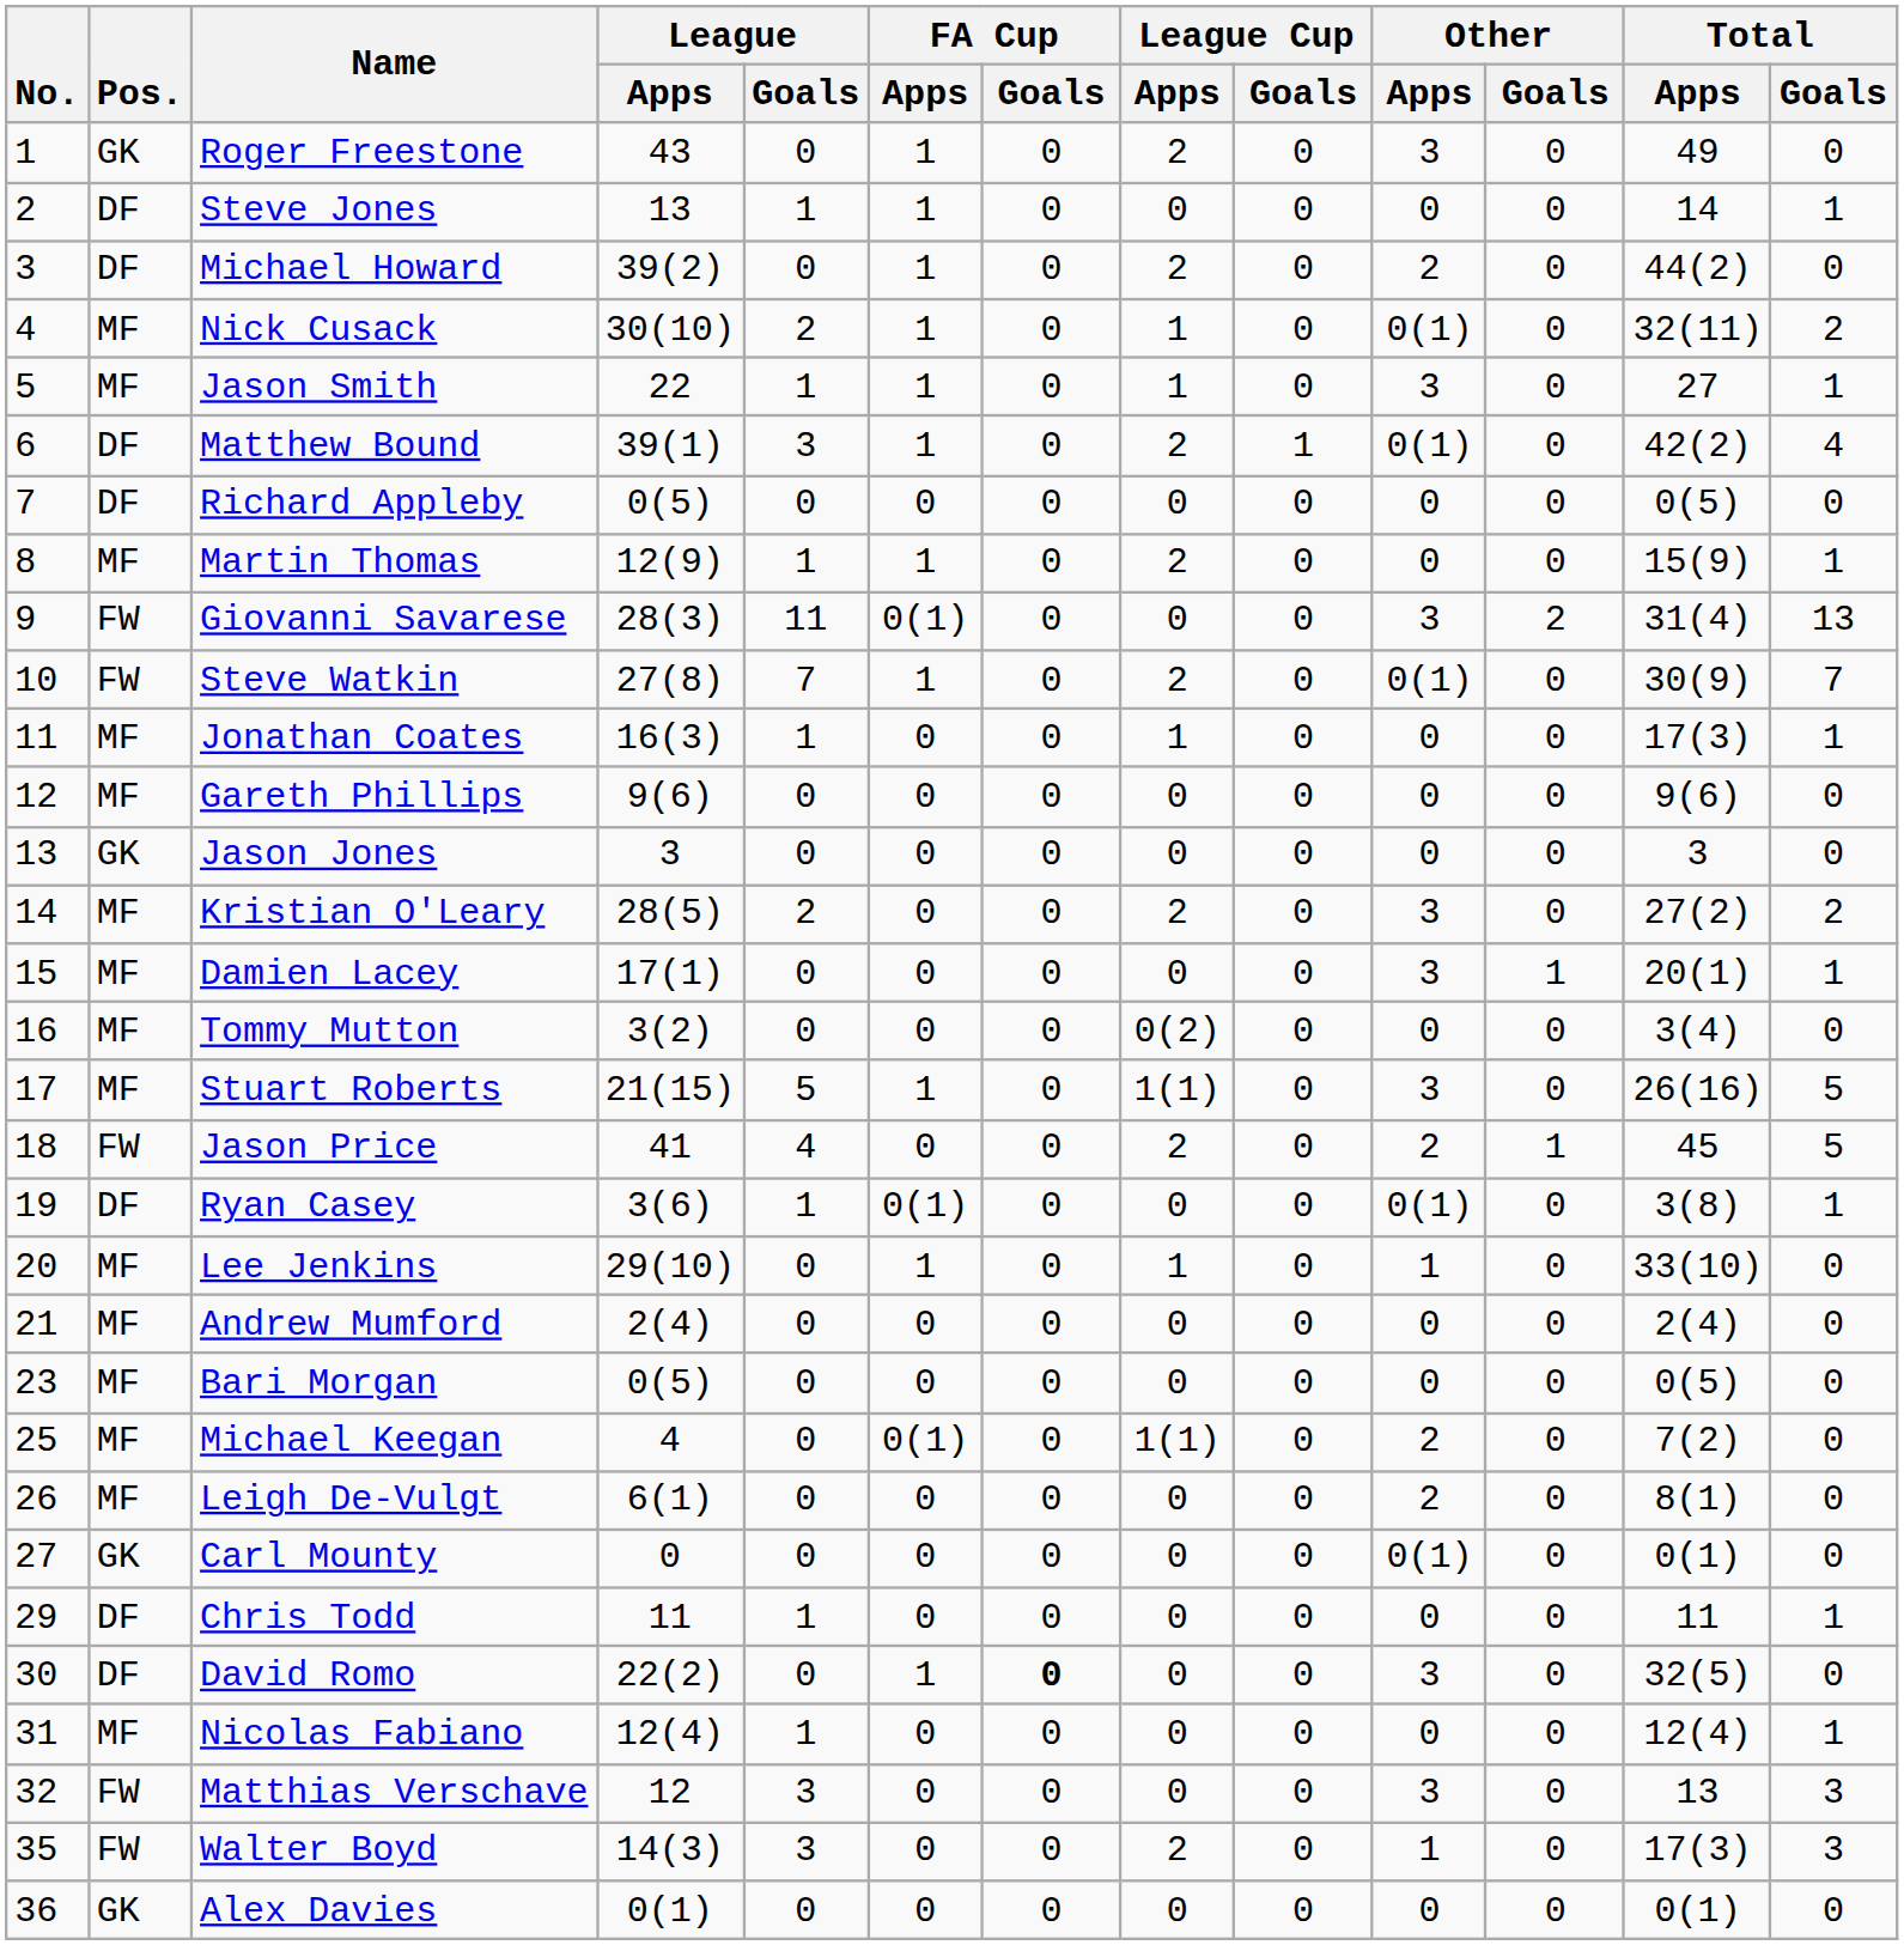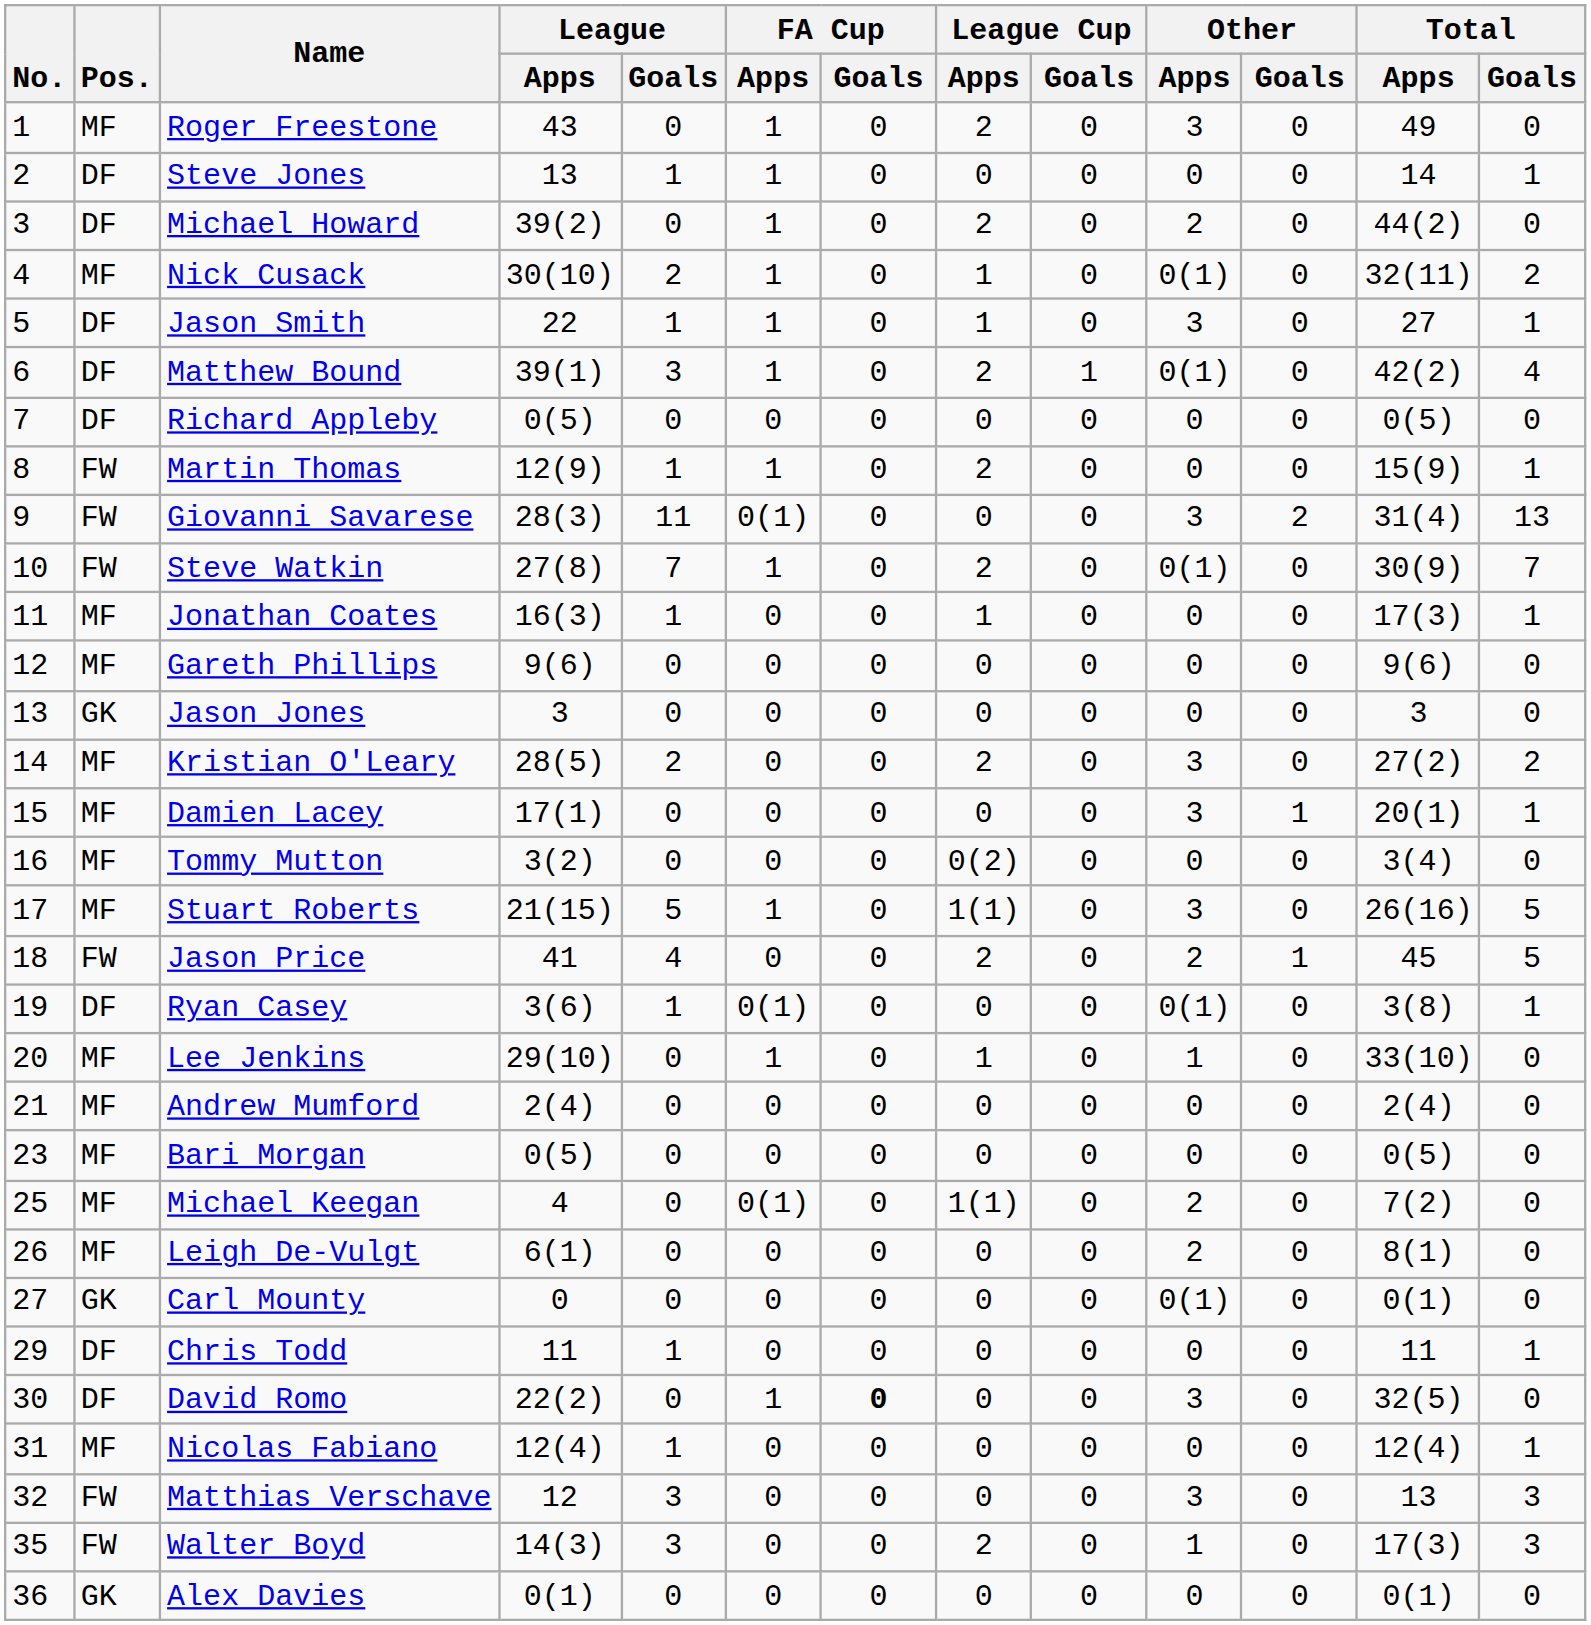 <table class="wikitable" style="text-align:center">
 <tr>
 <th rowspan="2" valign="bottom">No.</th>
 <th rowspan="2" valign="bottom">Pos.</th>
 <th rowspan="2">Name</th>
 <th colspan="2" width="85">League</th>
 <th colspan="2" width="85">FA Cup</th>
 <th colspan="2" width="85">League Cup</th>
 <th colspan="2" width="85">Other</th>
 <th colspan="2" width="85">Total</th>
 </tr>
 <tr>
 <th>Apps</th>
 <th>Goals</th>
 <th>Apps</th>
 <th>Goals</th>
 <th>Apps</th>
 <th>Goals</th>
 <th>Apps</th>
 <th>Goals</th>
 <th>Apps</th>
 <th>Goals</th>
 </tr>
 <tr>
 <td align="left">1</td>
-<td align="left">GK</td>
+<td align="left">MF</td>
 <td align="left"> <a href='#'>Roger Freestone</a></td>
 <td>43</td>
 <td>0</td>
 <td>1</td>
 <td>0</td>
 <td>2</td>
 <td>0</td>
 <td>3</td>
 <td>0</td>
 <td>49</td>
 <td>0</td>
 </tr>
 <tr>
 <td align="left">2</td>
 <td align="left">DF</td>
 <td align="left"> <a href='#'>Steve Jones</a></td>
 <td>13</td>
 <td>1</td>
 <td>1</td>
 <td>0</td>
 <td>0</td>
 <td>0</td>
 <td>0</td>
 <td>0</td>
 <td>14</td>
 <td>1</td>
 </tr>
 <tr>
 <td align="left">3</td>
 <td align="left">DF</td>
 <td align="left"> <a href='#'>Michael Howard</a></td>
 <td>39(2)</td>
 <td>0</td>
 <td>1</td>
 <td>0</td>
 <td>2</td>
 <td>0</td>
 <td>2</td>
 <td>0</td>
 <td>44(2)</td>
 <td>0</td>
 </tr>
 <tr>
 <td align="left">4</td>
 <td align="left">MF</td>
 <td align="left"> <a href='#'>Nick Cusack</a></td>
 <td>30(10)</td>
 <td>2</td>
 <td>1</td>
 <td>0</td>
 <td>1</td>
 <td>0</td>
 <td>0(1)</td>
 <td>0</td>
 <td>32(11)</td>
 <td>2</td>
 </tr>
 <tr>
 <td align="left">5</td>
-<td align="left">MF</td>
+<td align="left">DF</td>
 <td align="left"> <a href='#'>Jason Smith</a></td>
 <td>22</td>
 <td>1</td>
 <td>1</td>
 <td>0</td>
 <td>1</td>
 <td>0</td>
 <td>3</td>
 <td>0</td>
 <td>27</td>
 <td>1</td>
 </tr>
 <tr>
 <td align="left">6</td>
 <td align="left">DF</td>
 <td align="left"> <a href='#'>Matthew Bound</a></td>
 <td>39(1)</td>
 <td>3</td>
 <td>1</td>
 <td>0</td>
 <td>2</td>
 <td>1</td>
 <td>0(1)</td>
 <td>0</td>
 <td>42(2)</td>
 <td>4</td>
 </tr>
 <tr>
 <td align="left">7</td>
 <td align="left">DF</td>
 <td align="left"> <a href='#'>Richard Appleby</a></td>
 <td>0(5)</td>
 <td>0</td>
 <td>0</td>
 <td>0</td>
 <td>0</td>
 <td>0</td>
 <td>0</td>
 <td>0</td>
 <td>0(5)</td>
 <td>0</td>
 </tr>
 <tr>
 <td align="left">8</td>
-<td align="left">MF</td>
+<td align="left">FW</td>
 <td align="left"> <a href='#'>Martin Thomas</a></td>
 <td>12(9)</td>
 <td>1</td>
 <td>1</td>
 <td>0</td>
 <td>2</td>
 <td>0</td>
 <td>0</td>
 <td>0</td>
 <td>15(9)</td>
 <td>1</td>
 </tr>
 <tr>
 <td align="left">9</td>
 <td align="left">FW</td>
 <td align="left"> <a href='#'>Giovanni Savarese</a></td>
 <td>28(3)</td>
 <td>11</td>
 <td>0(1)</td>
 <td>0</td>
 <td>0</td>
 <td>0</td>
 <td>3</td>
 <td>2</td>
 <td>31(4)</td>
 <td>13</td>
 </tr>
 <tr>
 <td align="left">10</td>
 <td align="left">FW</td>
 <td align="left"> <a href='#'>Steve Watkin</a></td>
 <td>27(8)</td>
 <td>7</td>
 <td>1</td>
 <td>0</td>
 <td>2</td>
 <td>0</td>
 <td>0(1)</td>
 <td>0</td>
 <td>30(9)</td>
 <td>7</td>
 </tr>
 <tr>
 <td align="left">11</td>
 <td align="left">MF</td>
 <td align="left"> <a href='#'>Jonathan Coates</a></td>
 <td>16(3)</td>
 <td>1</td>
 <td>0</td>
 <td>0</td>
 <td>1</td>
 <td>0</td>
 <td>0</td>
 <td>0</td>
 <td>17(3)</td>
 <td>1</td>
 </tr>
 <tr>
 <td align="left">12</td>
 <td align="left">MF</td>
 <td align="left"> <a href='#'>Gareth Phillips</a></td>
 <td>9(6)</td>
 <td>0</td>
 <td>0</td>
 <td>0</td>
 <td>0</td>
 <td>0</td>
 <td>0</td>
 <td>0</td>
 <td>9(6)</td>
 <td>0</td>
 </tr>
 <tr>
 <td align="left">13</td>
 <td align="left">GK</td>
 <td align="left"> <a href='#'>Jason Jones</a></td>
 <td>3</td>
 <td>0</td>
 <td>0</td>
 <td>0</td>
 <td>0</td>
 <td>0</td>
 <td>0</td>
 <td>0</td>
 <td>3</td>
 <td>0</td>
 </tr>
 <tr>
 <td align="left">14</td>
 <td align="left">MF</td>
 <td align="left"> <a href='#'>Kristian O'Leary</a></td>
 <td>28(5)</td>
 <td>2</td>
 <td>0</td>
 <td>0</td>
 <td>2</td>
 <td>0</td>
 <td>3</td>
 <td>0</td>
 <td>27(2)</td>
 <td>2</td>
 </tr>
 <tr>
 <td align="left">15</td>
 <td align="left">MF</td>
 <td align="left"> <a href='#'>Damien Lacey</a></td>
 <td>17(1)</td>
 <td>0</td>
 <td>0</td>
 <td>0</td>
 <td>0</td>
 <td>0</td>
 <td>3</td>
 <td>1</td>
 <td>20(1)</td>
 <td>1</td>
 </tr>
 <tr>
 <td align="left">16</td>
 <td align="left">MF</td>
 <td align="left"> <a href='#'>Tommy Mutton</a></td>
 <td>3(2)</td>
 <td>0</td>
 <td>0</td>
 <td>0</td>
 <td>0(2)</td>
 <td>0</td>
 <td>0</td>
 <td>0</td>
 <td>3(4)</td>
 <td>0</td>
 </tr>
 <tr>
 <td align="left">17</td>
 <td align="left">MF</td>
 <td align="left"> <a href='#'>Stuart Roberts</a></td>
 <td>21(15)</td>
 <td>5</td>
 <td>1</td>
 <td>0</td>
 <td>1(1)</td>
 <td>0</td>
 <td>3</td>
 <td>0</td>
 <td>26(16)</td>
 <td>5</td>
 </tr>
 <tr>
 <td align="left">18</td>
 <td align="left">FW</td>
 <td align="left"> <a href='#'>Jason Price</a></td>
 <td>41</td>
 <td>4</td>
 <td>0</td>
 <td>0</td>
 <td>2</td>
 <td>0</td>
 <td>2</td>
 <td>1</td>
 <td>45</td>
 <td>5</td>
 </tr>
 <tr>
 <td align="left">19</td>
 <td align="left">DF</td>
 <td align="left"> <a href='#'>Ryan Casey</a></td>
 <td>3(6)</td>
 <td>1</td>
 <td>0(1)</td>
 <td>0</td>
 <td>0</td>
 <td>0</td>
 <td>0(1)</td>
 <td>0</td>
 <td>3(8)</td>
 <td>1</td>
 </tr>
 <tr>
 <td align="left">20</td>
 <td align="left">MF</td>
 <td align="left"> <a href='#'>Lee Jenkins</a></td>
 <td>29(10)</td>
 <td>0</td>
 <td>1</td>
 <td>0</td>
 <td>1</td>
 <td>0</td>
 <td>1</td>
 <td>0</td>
 <td>33(10)</td>
 <td>0</td>
 </tr>
 <tr>
 <td align="left">21</td>
 <td align="left">MF</td>
 <td align="left"> <a href='#'>Andrew Mumford</a></td>
 <td>2(4)</td>
 <td>0</td>
 <td>0</td>
 <td>0</td>
 <td>0</td>
 <td>0</td>
 <td>0</td>
 <td>0</td>
 <td>2(4)</td>
 <td>0</td>
 </tr>
 <tr>
 <td align="left">23</td>
 <td align="left">MF</td>
 <td align="left"> <a href='#'>Bari Morgan</a></td>
 <td>0(5)</td>
 <td>0</td>
 <td>0</td>
 <td>0</td>
 <td>0</td>
 <td>0</td>
 <td>0</td>
 <td>0</td>
 <td>0(5)</td>
 <td>0</td>
 </tr>
 <tr>
 <td align="left">25</td>
 <td align="left">MF</td>
 <td align="left"> <a href='#'>Michael Keegan</a></td>
 <td>4</td>
 <td>0</td>
 <td>0(1)</td>
 <td>0</td>
 <td>1(1)</td>
 <td>0</td>
 <td>2</td>
 <td>0</td>
 <td>7(2)</td>
 <td>0</td>
 </tr>
 <tr>
 <td align="left">26</td>
 <td align="left">MF</td>
 <td align="left"> <a href='#'>Leigh De-Vulgt</a></td>
 <td>6(1)</td>
 <td>0</td>
 <td>0</td>
 <td>0</td>
 <td>0</td>
 <td>0</td>
 <td>2</td>
 <td>0</td>
 <td>8(1)</td>
 <td>0</td>
 </tr>
 <tr>
 <td align="left">27</td>
 <td align="left">GK</td>
 <td align="left"> <a href='#'>Carl Mounty</a></td>
 <td>0</td>
 <td>0</td>
 <td>0</td>
 <td>0</td>
 <td>0</td>
 <td>0</td>
 <td>0(1)</td>
 <td>0</td>
 <td>0(1)</td>
 <td>0</td>
 </tr>
 <tr>
 <td align="left">29</td>
 <td align="left">DF</td>
 <td align="left"> <a href='#'>Chris Todd</a></td>
 <td>11</td>
 <td>1</td>
 <td>0</td>
 <td>0</td>
 <td>0</td>
 <td>0</td>
 <td>0</td>
 <td>0</td>
 <td>11</td>
 <td>1</td>
 </tr>
 <tr>
 <td align="left">30</td>
 <td align="left">DF</td>
 <td align="left"> <a href='#'>David Romo</a></td>
 <td>22(2)</td>
 <td>0</td>
 <td>1</td>
 <td><strong>0</strong></td>
 <td>0</td>
 <td>0</td>
 <td>3</td>
 <td>0</td>
 <td>32(5)</td>
 <td>0</td>
 </tr>
 <tr>
 <td align="left">31</td>
 <td align="left">MF</td>
 <td align="left"> <a href='#'>Nicolas Fabiano</a></td>
 <td>12(4)</td>
 <td>1</td>
 <td>0</td>
 <td>0</td>
 <td>0</td>
 <td>0</td>
 <td>0</td>
 <td>0</td>
 <td>12(4)</td>
 <td>1</td>
 </tr>
 <tr>
 <td align="left">32</td>
 <td align="left">FW</td>
 <td align="left"> <a href='#'>Matthias Verschave</a></td>
 <td>12</td>
 <td>3</td>
 <td>0</td>
 <td>0</td>
 <td>0</td>
 <td>0</td>
 <td>3</td>
 <td>0</td>
 <td>13</td>
 <td>3</td>
 </tr>
 <tr>
 <td align="left">35</td>
 <td align="left">FW</td>
 <td align="left"> <a href='#'>Walter Boyd</a></td>
 <td>14(3)</td>
 <td>3</td>
 <td>0</td>
 <td>0</td>
 <td>2</td>
 <td>0</td>
 <td>1</td>
 <td>0</td>
 <td>17(3)</td>
 <td>3</td>
 </tr>
 <tr>
 <td align="left">36</td>
 <td align="left">GK</td>
 <td align="left"> <a href='#'>Alex Davies</a></td>
 <td>0(1)</td>
 <td>0</td>
 <td>0</td>
 <td>0</td>
 <td>0</td>
 <td>0</td>
 <td>0</td>
 <td>0</td>
 <td>0(1)</td>
 <td>0</td>
 </tr>
 </table>
